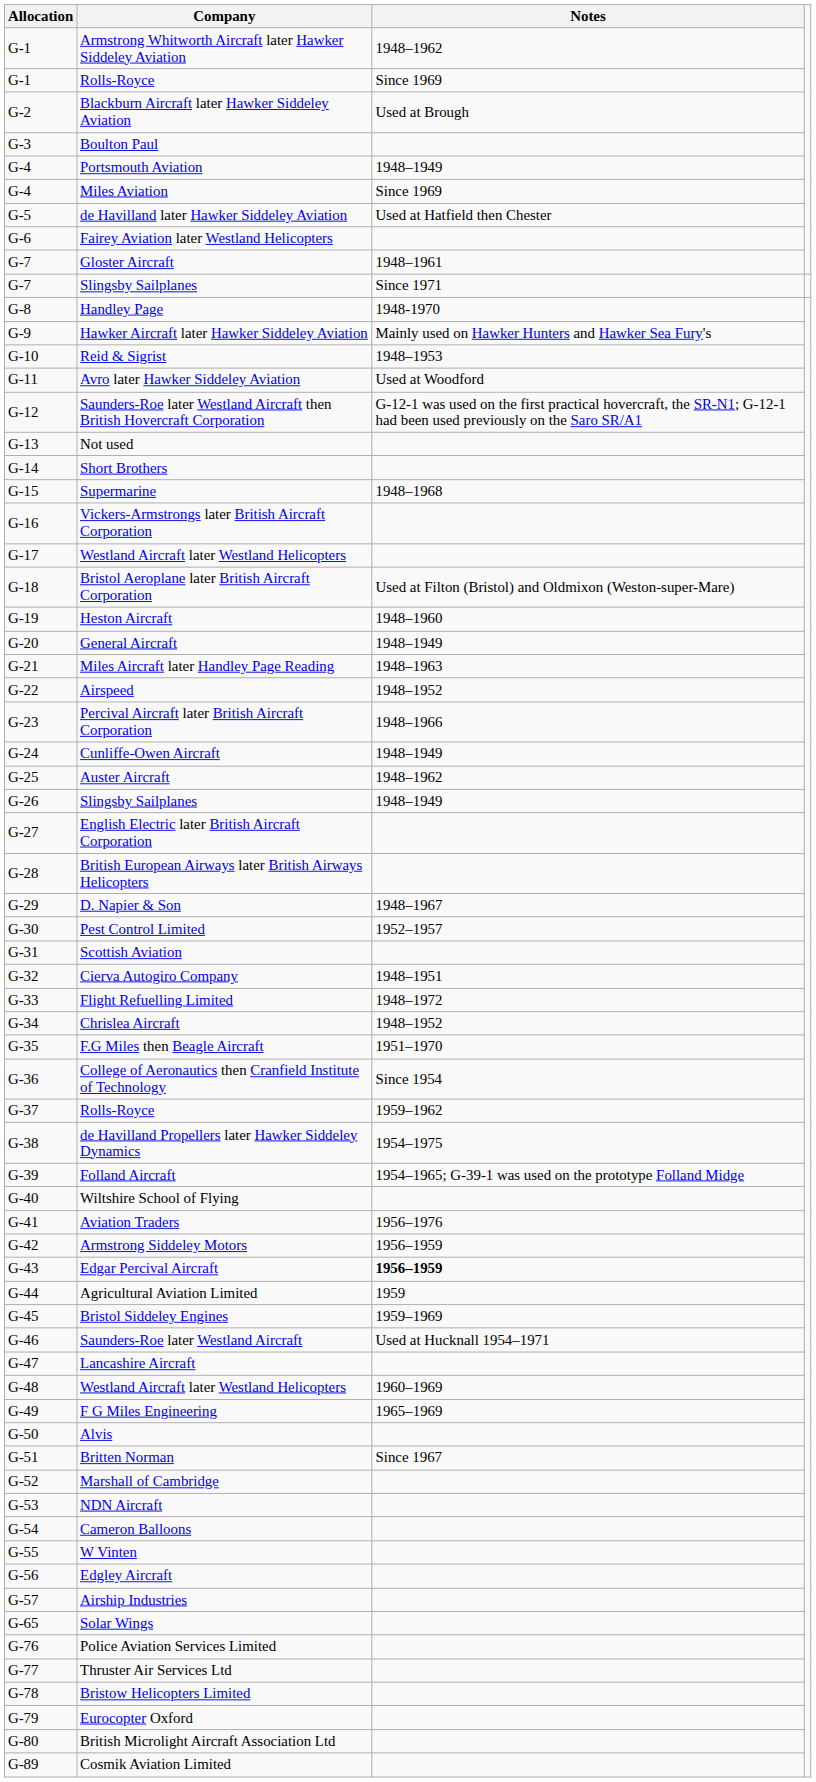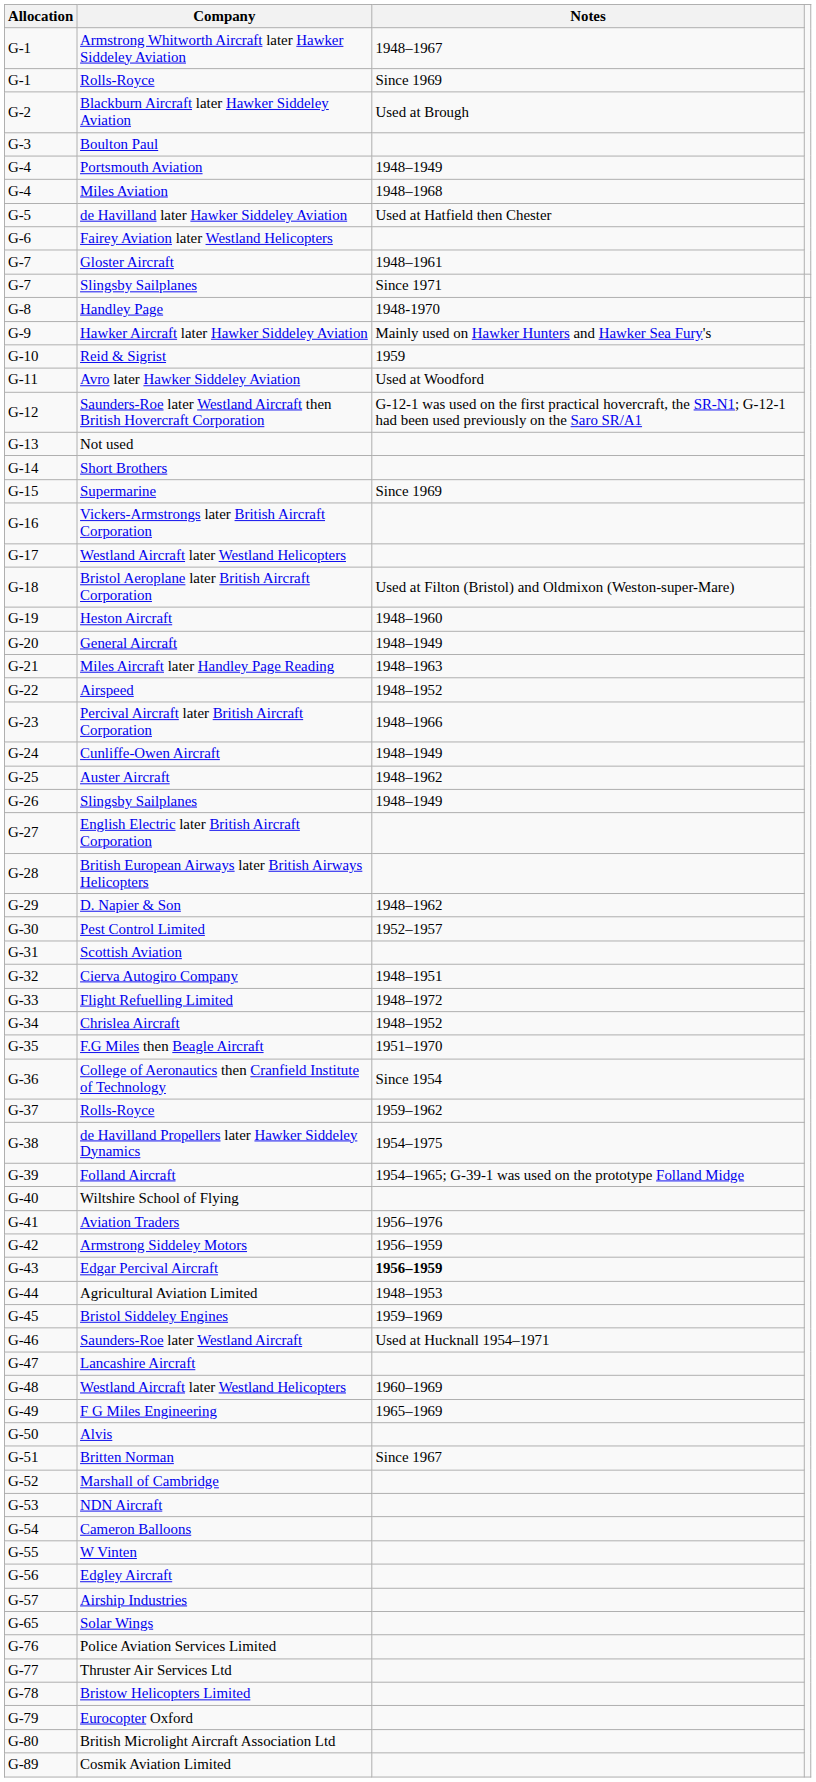 <table class="wikitable">
 <tr>
 <th>Allocation</th>
 <th>Company</th>
 <th>Notes</th>
 </tr>
 <tr>
 <td>G-1</td>
 <td><a href='#'>Armstrong Whitworth Aircraft</a> later <a href='#'>Hawker Siddeley Aviation</a></td>
-<td>1948–1962</td>
+<td>1948–1967</td>
 </tr>
 <tr>
 <td>G-1</td>
 <td><a href='#'>Rolls-Royce</a></td>
 <td>Since 1969</td>
 </tr>
 <tr>
 <td>G-2</td>
 <td><a href='#'>Blackburn Aircraft</a> later <a href='#'>Hawker Siddeley Aviation</a></td>
 <td>Used at Brough</td>
 </tr>
 <tr>
 <td>G-3</td>
 <td><a href='#'>Boulton Paul</a></td>
 <td></td>
 </tr>
 <tr>
 <td>G-4</td>
 <td><a href='#'>Portsmouth Aviation</a></td>
 <td>1948–1949</td>
 </tr>
 <tr>
 <td>G-4</td>
 <td><a href='#'>Miles Aviation</a></td>
-<td>Since 1969</td>
+<td>1948–1968</td>
 </tr>
 <tr>
 <td>G-5</td>
 <td><a href='#'>de Havilland</a> later <a href='#'>Hawker Siddeley Aviation</a></td>
 <td>Used at Hatfield then Chester</td>
 </tr>
 <tr>
 <td>G-6</td>
 <td><a href='#'>Fairey Aviation</a> later <a href='#'>Westland Helicopters</a></td>
 <td></td>
 </tr>
 <tr>
 <td>G-7</td>
 <td><a href='#'>Gloster Aircraft</a></td>
 <td>1948–1961</td>
 </tr>
 <tr>
 <td>G-7</td>
 <td><a href='#'>Slingsby Sailplanes</a></td>
 <td>Since 1971</td>
 <td></td>
 </tr>
 <tr>
 <td>G-8</td>
 <td><a href='#'>Handley Page</a></td>
 <td>1948-1970</td>
 </tr>
 <tr>
 <td>G-9</td>
 <td><a href='#'>Hawker Aircraft</a> later <a href='#'>Hawker Siddeley Aviation</a></td>
 <td>Mainly used on <a href='#'>Hawker Hunters</a> and <a href='#'>Hawker Sea Fury</a>'s</td>
 </tr>
 <tr>
 <td>G-10</td>
 <td><a href='#'>Reid & Sigrist</a></td>
-<td>1948–1953</td>
+<td>1959</td>
 </tr>
 <tr>
 <td>G-11</td>
 <td><a href='#'>Avro</a> later <a href='#'>Hawker Siddeley Aviation</a></td>
 <td>Used at Woodford</td>
 </tr>
 <tr>
 <td>G-12</td>
 <td><a href='#'>Saunders-Roe</a> later <a href='#'>Westland Aircraft</a> then <a href='#'>British Hovercraft Corporation</a></td>
 <td>G-12-1 was used on the first practical hovercraft, the <a href='#'>SR-N1</a>; G-12-1 had been used previously on the <a href='#'>Saro SR/A1</a></td>
 </tr>
 <tr>
 <td>G-13</td>
 <td>Not used</td>
 <td></td>
 </tr>
 <tr>
 <td>G-14</td>
 <td><a href='#'>Short Brothers</a></td>
 <td></td>
 </tr>
 <tr>
 <td>G-15</td>
 <td><a href='#'>Supermarine</a></td>
-<td>1948–1968</td>
+<td>Since 1969</td>
 </tr>
 <tr>
 <td>G-16</td>
 <td><a href='#'>Vickers-Armstrongs</a> later <a href='#'>British Aircraft Corporation</a></td>
 <td></td>
 </tr>
 <tr>
 <td>G-17</td>
 <td><a href='#'>Westland Aircraft</a> later <a href='#'>Westland Helicopters</a></td>
 <td></td>
 </tr>
 <tr>
 <td>G-18</td>
 <td><a href='#'>Bristol Aeroplane</a> later <a href='#'>British Aircraft Corporation</a></td>
 <td>Used at Filton (Bristol) and Oldmixon (Weston-super-Mare)</td>
 </tr>
 <tr>
 <td>G-19</td>
 <td><a href='#'>Heston Aircraft</a></td>
 <td>1948–1960</td>
 </tr>
 <tr>
 <td>G-20</td>
 <td><a href='#'>General Aircraft</a></td>
 <td>1948–1949</td>
 </tr>
 <tr>
 <td>G-21</td>
 <td><a href='#'>Miles Aircraft</a> later <a href='#'>Handley Page Reading</a></td>
 <td>1948–1963</td>
 </tr>
 <tr>
 <td>G-22</td>
 <td><a href='#'>Airspeed</a></td>
 <td>1948–1952</td>
 </tr>
 <tr>
 <td>G-23</td>
 <td><a href='#'>Percival Aircraft</a> later <a href='#'>British Aircraft Corporation</a></td>
 <td>1948–1966</td>
 </tr>
 <tr>
 <td>G-24</td>
 <td><a href='#'>Cunliffe-Owen Aircraft</a></td>
 <td>1948–1949</td>
 </tr>
 <tr>
 <td>G-25</td>
 <td><a href='#'>Auster Aircraft</a></td>
 <td>1948–1962</td>
 </tr>
 <tr>
 <td>G-26</td>
 <td><a href='#'>Slingsby Sailplanes</a></td>
 <td>1948–1949</td>
 </tr>
 <tr>
 <td>G-27</td>
 <td><a href='#'>English Electric</a> later <a href='#'>British Aircraft Corporation</a></td>
 <td></td>
 </tr>
 <tr>
 <td>G-28</td>
 <td><a href='#'>British European Airways</a> later <a href='#'>British Airways Helicopters</a></td>
 <td></td>
 </tr>
 <tr>
 <td>G-29</td>
 <td><a href='#'>D. Napier & Son</a></td>
-<td>1948–1967</td>
+<td>1948–1962</td>
 </tr>
 <tr>
 <td>G-30</td>
 <td><a href='#'>Pest Control Limited</a></td>
 <td>1952–1957</td>
 </tr>
 <tr>
 <td>G-31</td>
 <td><a href='#'>Scottish Aviation</a></td>
 <td></td>
 </tr>
 <tr>
 <td>G-32</td>
 <td><a href='#'>Cierva Autogiro Company</a></td>
 <td>1948–1951</td>
 </tr>
 <tr>
 <td>G-33</td>
 <td><a href='#'>Flight Refuelling Limited</a></td>
 <td>1948–1972</td>
 </tr>
 <tr>
 <td>G-34</td>
 <td><a href='#'>Chrislea Aircraft</a></td>
 <td>1948–1952</td>
 </tr>
 <tr>
 <td>G-35</td>
 <td><a href='#'>F.G Miles</a> then <a href='#'>Beagle Aircraft</a></td>
 <td>1951–1970</td>
 </tr>
 <tr>
 <td>G-36</td>
 <td><a href='#'>College of Aeronautics</a> then <a href='#'>Cranfield Institute of Technology</a></td>
 <td>Since 1954</td>
 </tr>
 <tr>
 <td>G-37</td>
 <td><a href='#'>Rolls-Royce</a></td>
 <td>1959–1962</td>
 </tr>
 <tr>
 <td>G-38</td>
 <td><a href='#'>de Havilland Propellers</a> later <a href='#'>Hawker Siddeley Dynamics</a></td>
 <td>1954–1975</td>
 </tr>
 <tr>
 <td>G-39</td>
 <td><a href='#'>Folland Aircraft</a></td>
 <td>1954–1965; G-39-1 was used on the prototype <a href='#'>Folland Midge</a></td>
 </tr>
 <tr>
 <td>G-40</td>
 <td>Wiltshire School of Flying</td>
 <td></td>
 </tr>
 <tr>
 <td>G-41</td>
 <td><a href='#'>Aviation Traders</a></td>
 <td>1956–1976</td>
 </tr>
 <tr>
 <td>G-42</td>
 <td><a href='#'>Armstrong Siddeley Motors</a></td>
 <td>1956–1959</td>
 </tr>
 <tr>
 <td>G-43</td>
 <td><a href='#'>Edgar Percival Aircraft</a></td>
 <td><strong>1956–1959</strong></td>
 </tr>
 <tr>
 <td>G-44</td>
 <td>Agricultural Aviation Limited</td>
-<td>1959</td>
+<td>1948–1953</td>
 </tr>
 <tr>
 <td>G-45</td>
 <td><a href='#'>Bristol Siddeley Engines</a></td>
 <td>1959–1969</td>
 </tr>
 <tr>
 <td>G-46</td>
 <td><a href='#'>Saunders-Roe</a> later <a href='#'>Westland Aircraft</a></td>
 <td>Used at Hucknall 1954–1971</td>
 </tr>
 <tr>
 <td>G-47</td>
 <td><a href='#'>Lancashire Aircraft</a></td>
 <td></td>
 </tr>
 <tr>
 <td>G-48</td>
 <td><a href='#'>Westland Aircraft</a> later <a href='#'>Westland Helicopters</a></td>
 <td>1960–1969</td>
 </tr>
 <tr>
 <td>G-49</td>
 <td><a href='#'>F G Miles Engineering</a></td>
 <td>1965–1969</td>
 </tr>
 <tr>
 <td>G-50</td>
 <td><a href='#'>Alvis</a></td>
 <td></td>
 </tr>
 <tr>
 <td>G-51</td>
 <td><a href='#'>Britten Norman</a></td>
 <td>Since 1967</td>
 </tr>
 <tr>
 <td>G-52</td>
 <td><a href='#'>Marshall of Cambridge</a></td>
 <td></td>
 </tr>
 <tr>
 <td>G-53</td>
 <td><a href='#'>NDN Aircraft</a></td>
 <td></td>
 </tr>
 <tr>
 <td>G-54</td>
 <td><a href='#'>Cameron Balloons</a></td>
 <td></td>
 </tr>
 <tr>
 <td>G-55</td>
 <td><a href='#'>W Vinten</a></td>
 <td></td>
 </tr>
 <tr>
 <td>G-56</td>
 <td><a href='#'>Edgley Aircraft</a></td>
 <td></td>
 </tr>
 <tr>
 <td>G-57</td>
 <td><a href='#'>Airship Industries</a></td>
 <td></td>
 </tr>
 <tr>
 <td>G-65</td>
 <td><a href='#'>Solar Wings</a></td>
 <td></td>
 </tr>
 <tr>
 <td>G-76</td>
 <td>Police Aviation Services Limited</td>
 <td></td>
 </tr>
 <tr>
 <td>G-77</td>
 <td>Thruster Air Services Ltd</td>
 <td></td>
 </tr>
 <tr>
 <td>G-78</td>
 <td><a href='#'>Bristow Helicopters Limited</a></td>
 <td></td>
 </tr>
 <tr>
 <td>G-79</td>
 <td><a href='#'>Eurocopter</a> Oxford</td>
 <td></td>
 </tr>
 <tr>
 <td>G-80</td>
 <td>British Microlight Aircraft Association Ltd</td>
 <td></td>
 </tr>
 <tr>
 <td>G-89</td>
 <td>Cosmik Aviation Limited</td>
 <td></td>
 </tr>
 </table>
